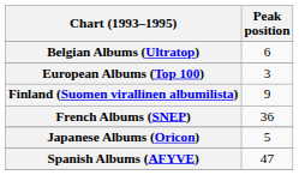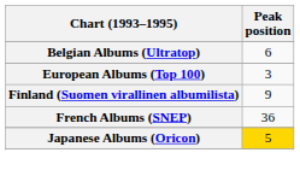 <table class="wikitable sortable plainrowheaders">
 <tr>
 <th style="text-align:center;">Chart (1993–1995)</th>
 <th style="text-align:center;">Peak<br>position</th>
 </tr>
 <tr>
 </tr>
 <tr>
 </tr>
 <tr>
 <th scope="row">Belgian Albums (<a href='#'>Ultratop</a>)</th>
 <td style="text-align:center;">6</td>
 </tr>
 <tr>
 </tr>
 <tr>
 </tr>
 <tr>
 <th scope="row">European Albums (<a href='#'>Top 100</a>)</th>
 <td style="text-align:center;">3</td>
 </tr>
 <tr>
 <th scope="row">Finland (<a href='#'>Suomen virallinen albumilista</a>)</th>
 <td style="text-align:center;">9</td>
 </tr>
 <tr>
 <th scope="row">French Albums (<a href='#'>SNEP</a>)</th>
 <td style="text-align:center;">36</td>
 </tr>
 <tr>
 </tr>
 <tr>
 </tr>
 <tr>
 </tr>
 <tr>
 <th scope="row">Japanese Albums (<a href='#'>Oricon</a>)</th>
-<td align="center">5</td>
+<td align="center" style="background: gold;">5</td>
 </tr>
 <tr>
 </tr>
 <tr>
 </tr>
 <tr>
-</tr>
-<tr>
-<th scope="row">Spanish Albums (<a href='#'>AFYVE</a>)</th>
-<td align="center">47</td>
 </tr>
 <tr>
 </tr>
 <tr>
 </tr>
 <tr>
 </tr>
 <tr>
 </tr>
 <tr>
 </tr>
 <tr>
 </tr>
 </table>
